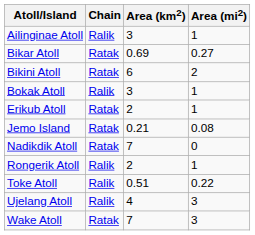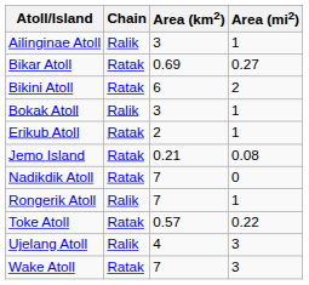 <table class="wikitable sortable">
 <tr>
 <th>Atoll/Island</th>
 <th>Chain</th>
 <th>Area (km<sup>2</sup>)</th>
 <th>Area (mi<sup>2</sup>)</th>
 </tr>
 <tr>
 <td><a href='#'>Ailinginae Atoll</a></td>
 <td><a href='#'>Ralik</a></td>
 <td>3</td>
 <td>1</td>
 </tr>
 <tr>
 <td><a href='#'>Bikar Atoll</a></td>
 <td><a href='#'>Ratak</a></td>
 <td>0.69</td>
 <td>0.27</td>
 </tr>
 <tr>
 <td><a href='#'>Bikini Atoll</a></td>
 <td><a href='#'>Ratak</a></td>
 <td>6</td>
 <td>2</td>
 </tr>
 <tr>
 <td><a href='#'>Bokak Atoll</a></td>
 <td><a href='#'>Ralik</a></td>
 <td>3</td>
 <td>1</td>
 </tr>
 <tr>
 <td><a href='#'>Erikub Atoll</a></td>
 <td><a href='#'>Ratak</a></td>
 <td>2</td>
 <td>1</td>
 </tr>
 <tr>
 <td><a href='#'>Jemo Island</a></td>
 <td><a href='#'>Ratak</a></td>
 <td>0.21</td>
 <td>0.08</td>
 </tr>
 <tr>
 <td><a href='#'>Nadikdik Atoll</a></td>
 <td><a href='#'>Ratak</a></td>
 <td>7</td>
 <td>0</td>
 </tr>
 <tr>
 <td><a href='#'>Rongerik Atoll</a></td>
 <td><a href='#'>Ralik</a></td>
-<td>2</td>
+<td>7</td>
 <td>1</td>
 </tr>
 <tr>
 <td><a href='#'>Toke Atoll</a></td>
-<td><a href='#'>Ralik</a></td>
-<td>0.51</td>
+<td><a href='#'>Ratak</a></td>
+<td>0.57</td>
 <td>0.22</td>
 </tr>
 <tr>
 <td><a href='#'>Ujelang Atoll</a></td>
 <td><a href='#'>Ralik</a></td>
 <td>4</td>
 <td>3</td>
 </tr>
 <tr>
 <td><a href='#'>Wake Atoll</a></td>
 <td><a href='#'>Ratak</a></td>
 <td>7</td>
 <td>3</td>
 </tr>
 </table>
